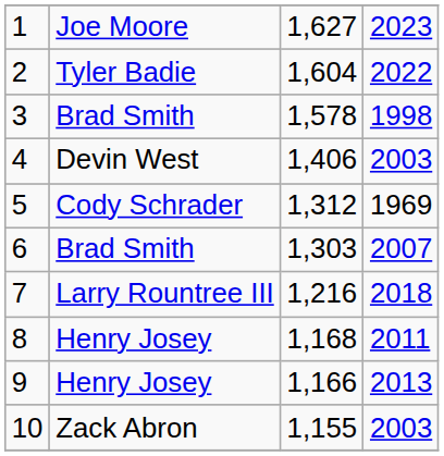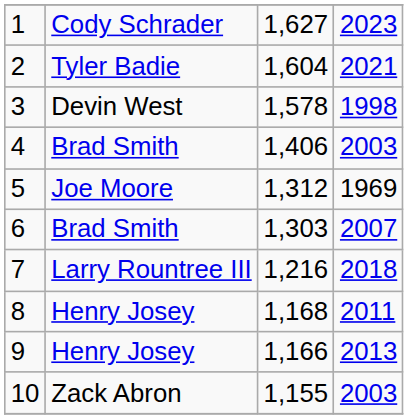 <table class="wikitable">
 <tr>
 </tr>
 <tr>
 <td>1</td>
-<td><a href='#'>Joe Moore</a></td>
+<td><a href='#'>Cody Schrader</a></td>
 <td>1,627</td>
 <td><a href='#'>2023</a></td>
 </tr>
 <tr>
 <td>2</td>
 <td><a href='#'>Tyler Badie</a></td>
 <td>1,604</td>
-<td><a href='#'>2022</a></td>
+<td><a href='#'>2021</a></td>
 </tr>
 <tr>
 <td>3</td>
-<td><a href='#'>Brad Smith</a></td>
+<td>Devin West</td>
 <td>1,578</td>
 <td><a href='#'>1998</a></td>
 </tr>
 <tr>
 <td>4</td>
-<td>Devin West</td>
+<td><a href='#'>Brad Smith</a></td>
 <td>1,406</td>
 <td><a href='#'>2003</a></td>
 </tr>
 <tr>
 <td>5</td>
-<td><a href='#'>Cody Schrader</a></td>
+<td><a href='#'>Joe Moore</a></td>
 <td>1,312</td>
 <td>1969</td>
 </tr>
 <tr>
 <td>6</td>
 <td><a href='#'>Brad Smith</a></td>
 <td>1,303</td>
 <td><a href='#'>2007</a></td>
 </tr>
 <tr>
 <td>7</td>
 <td><a href='#'>Larry Rountree III</a></td>
 <td>1,216</td>
 <td><a href='#'>2018</a></td>
 </tr>
 <tr>
 <td>8</td>
 <td><a href='#'>Henry Josey</a></td>
 <td>1,168</td>
 <td><a href='#'>2011</a></td>
 </tr>
 <tr>
 <td>9</td>
 <td><a href='#'>Henry Josey</a></td>
 <td>1,166</td>
 <td><a href='#'>2013</a></td>
 </tr>
 <tr>
 <td>10</td>
 <td>Zack Abron</td>
 <td>1,155</td>
 <td><a href='#'>2003</a></td>
 </tr>
 <tr>
 </tr>
 </table>
